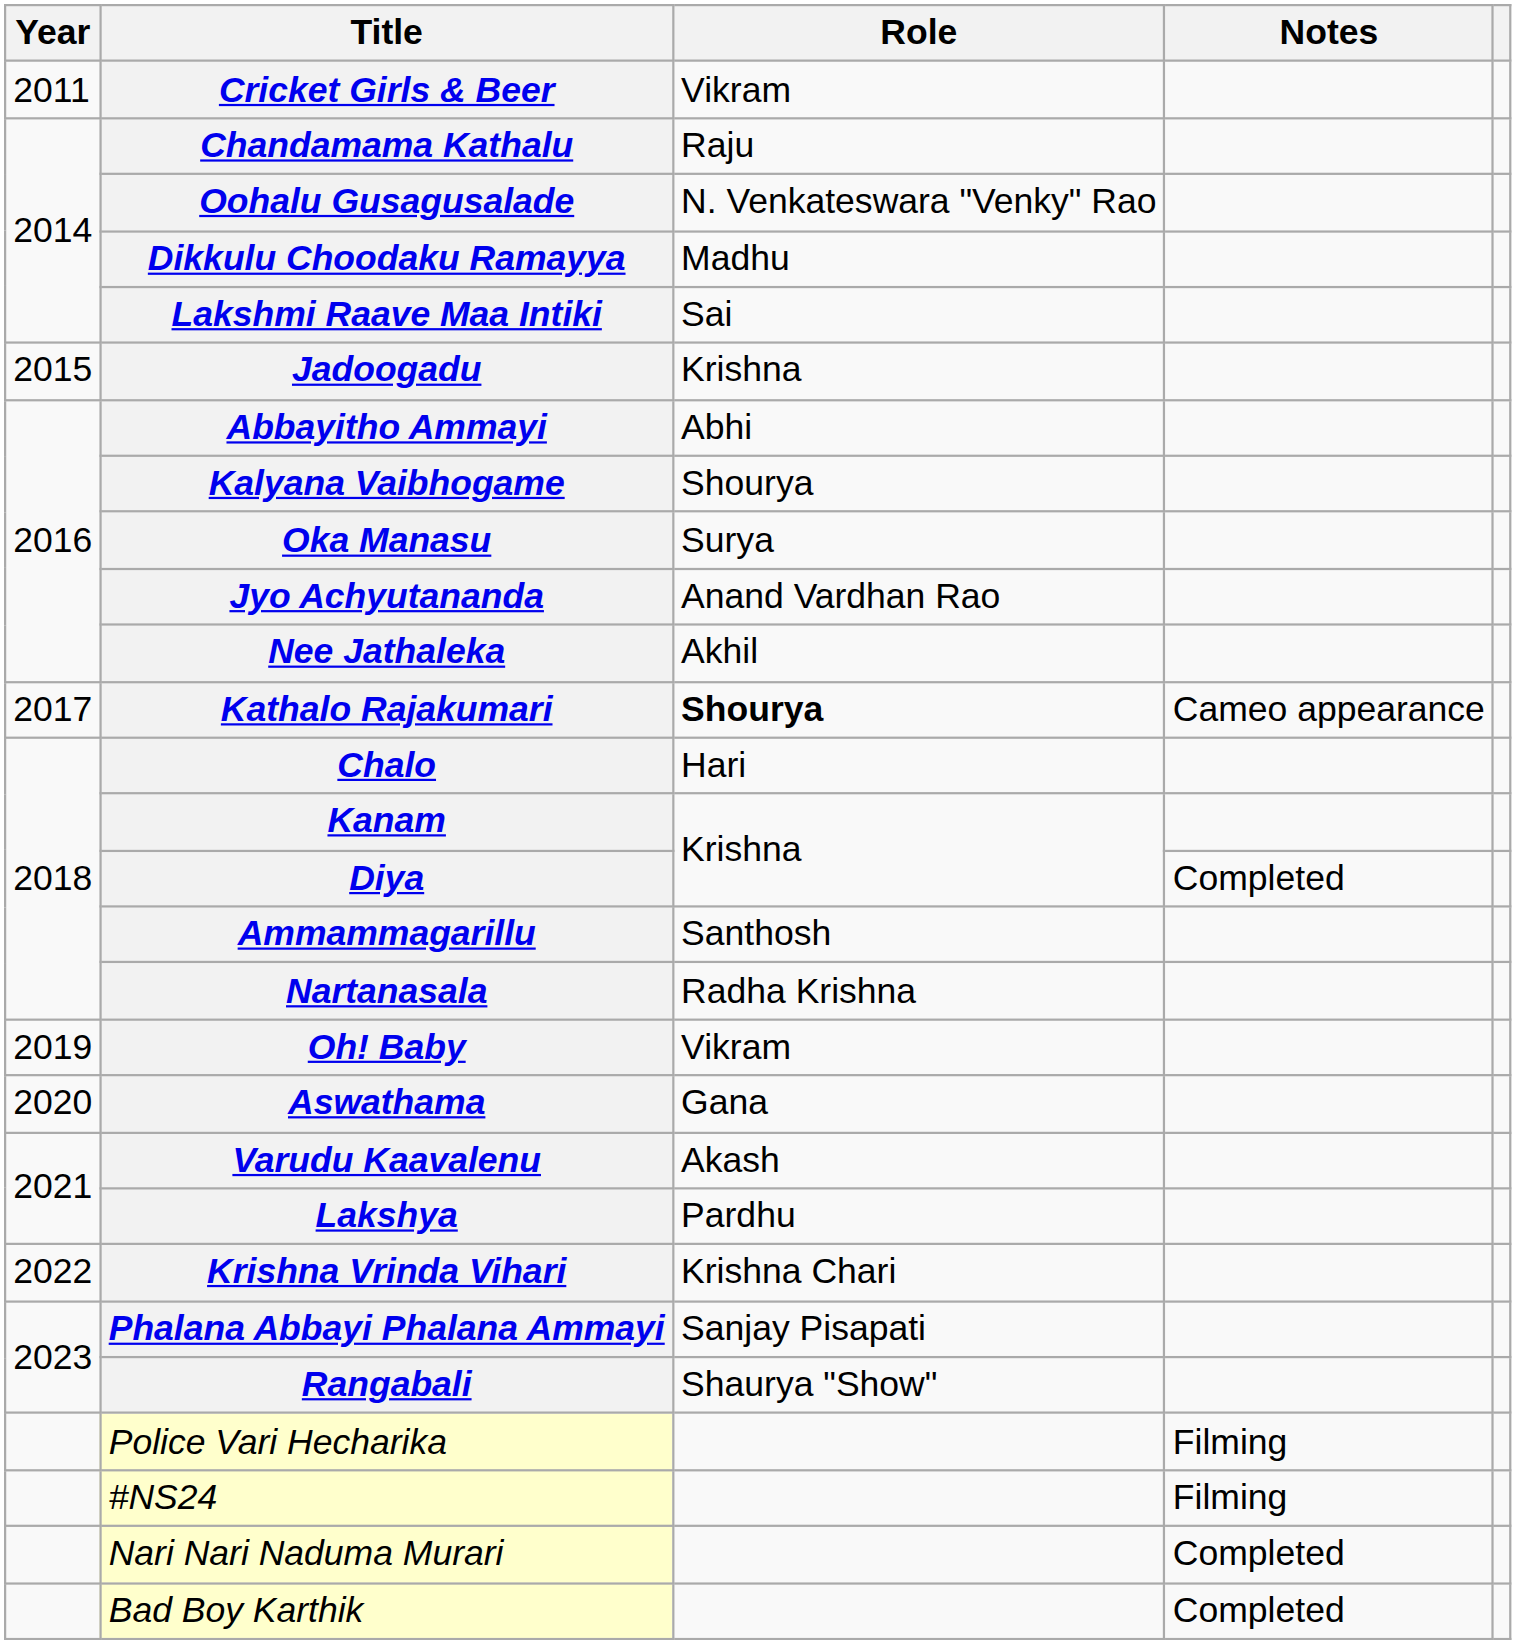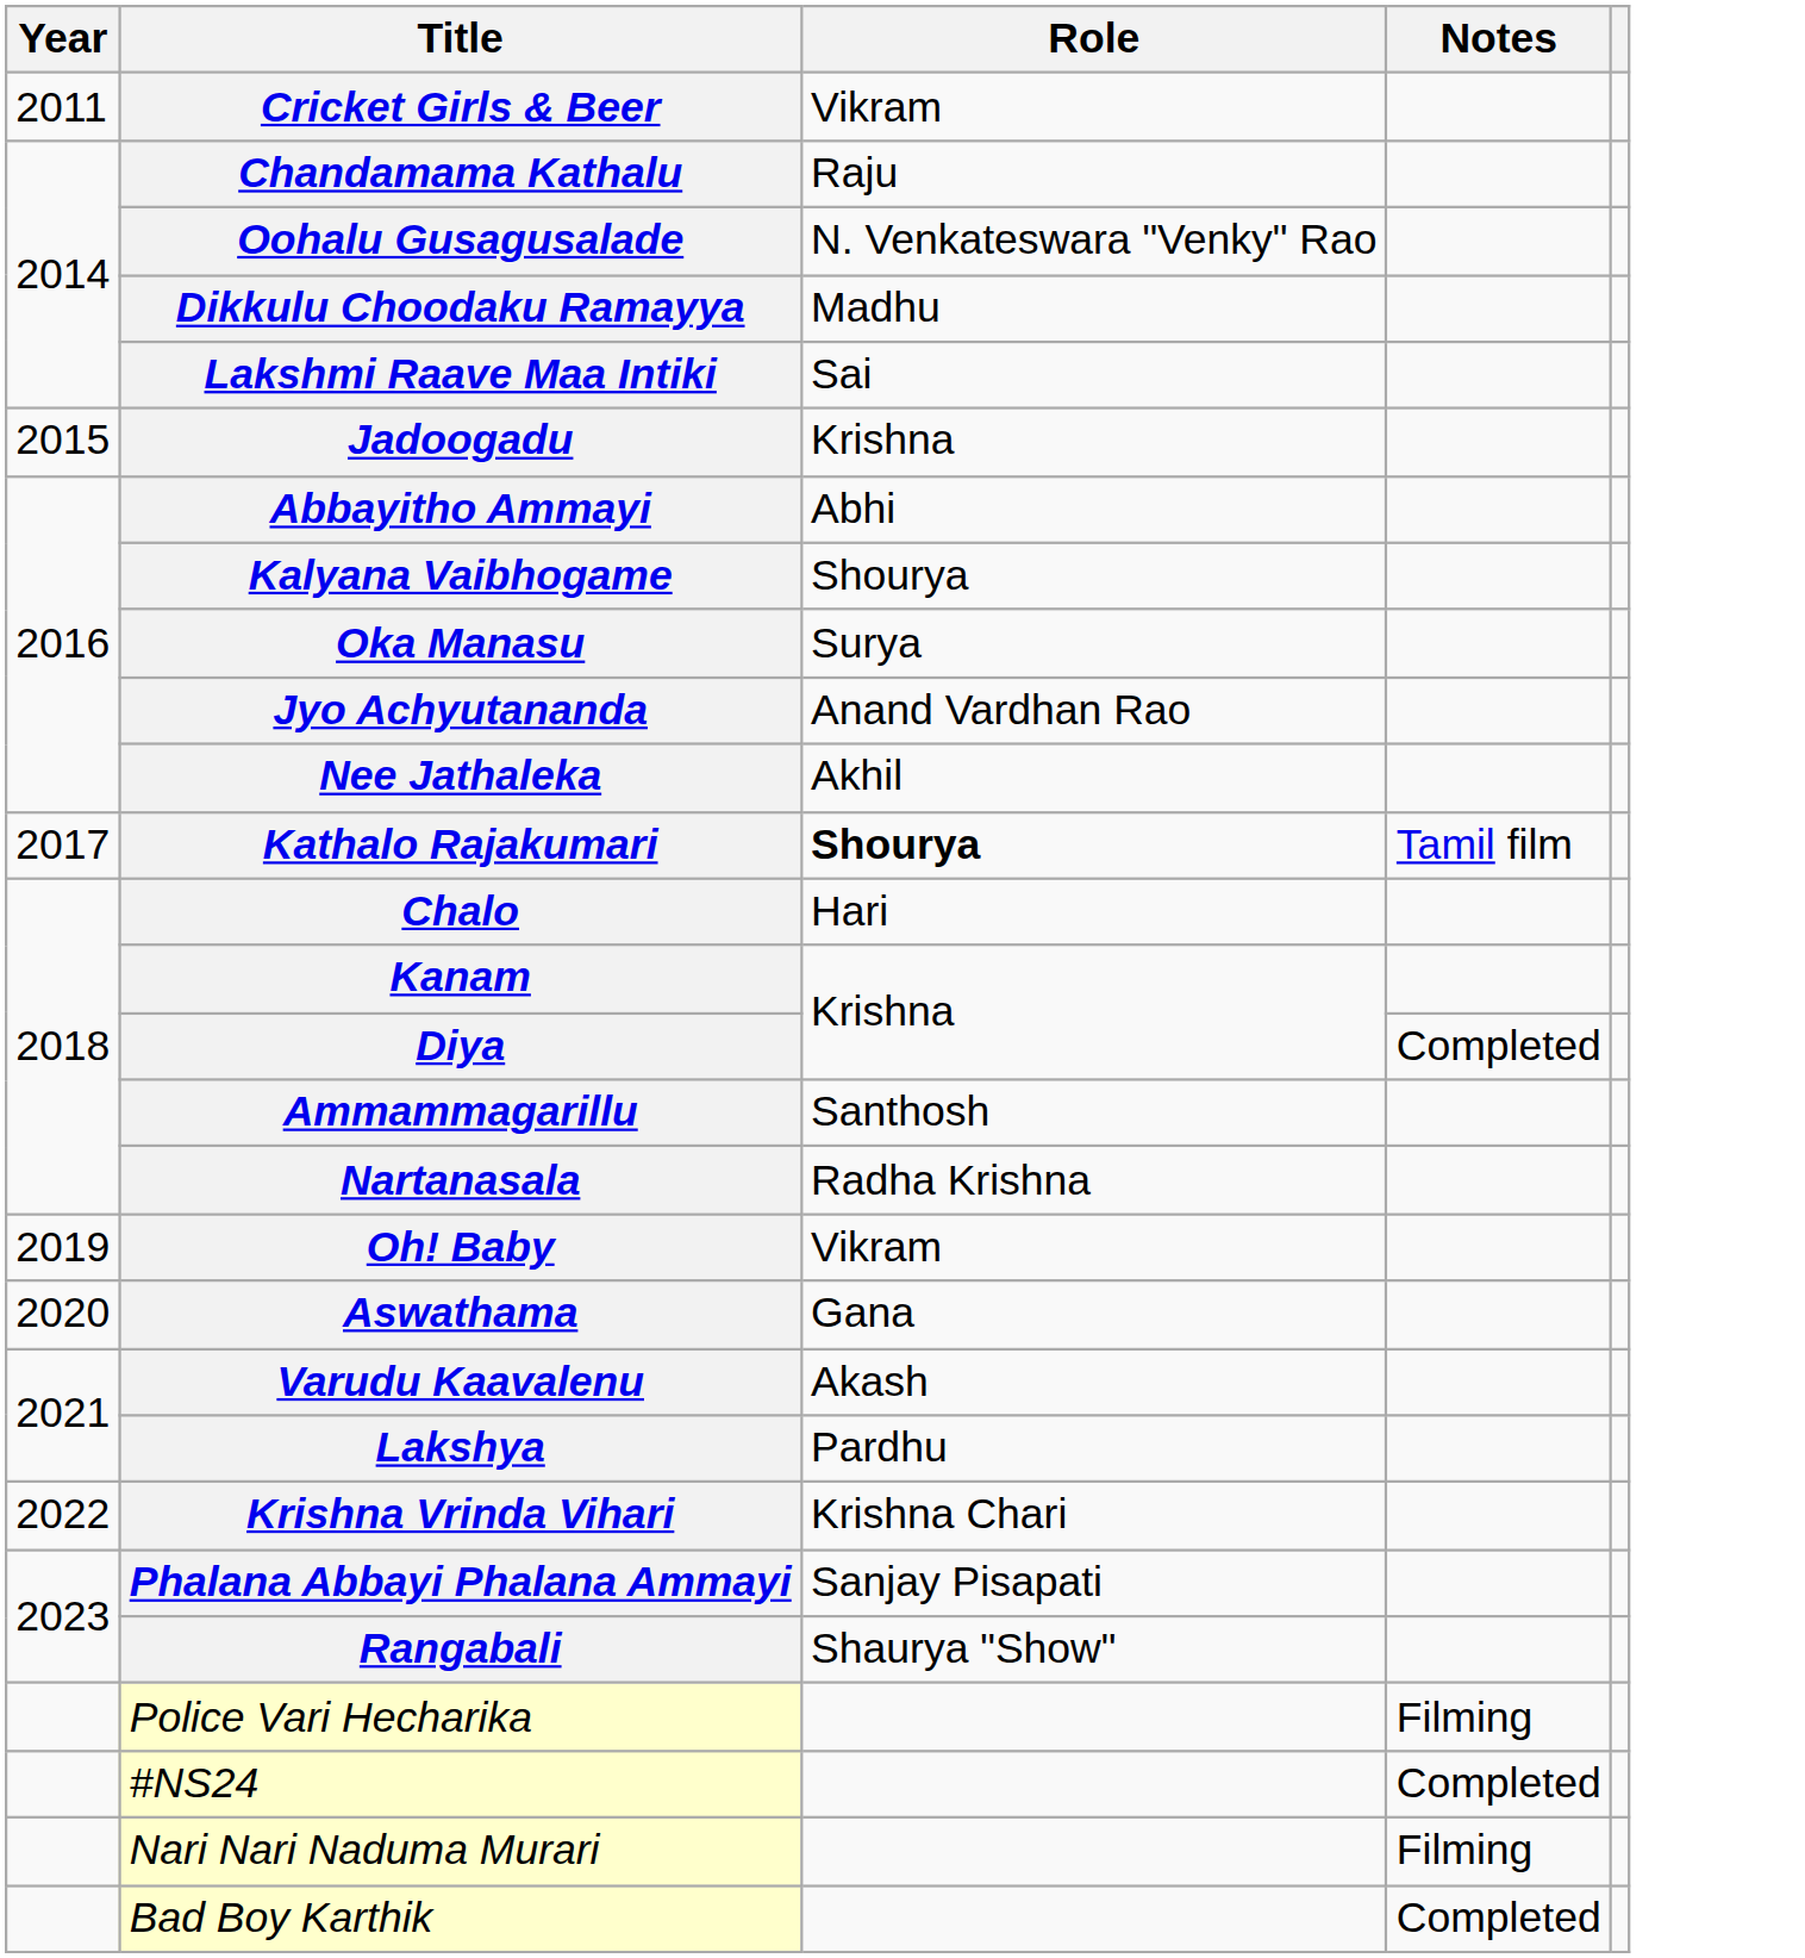 <table class="wikitable plainrowheaders sortable">
 <tr>
 <th scope="col">Year</th>
 <th scope="col">Title</th>
 <th scope="col">Role</th>
 <th scope="col" class="unsortable">Notes</th>
 <th scope="col" class="unsortable"></th>
 </tr>
 <tr>
 <td>2011</td>
 <th scope="row"><em><a href='#'>Cricket Girls & Beer</a></em></th>
 <td>Vikram</td>
 <td></td>
 <td></td>
 </tr>
 <tr>
 <td rowspan="4">2014</td>
 <th scope="row"><em><a href='#'>Chandamama Kathalu</a></em></th>
 <td>Raju</td>
 <td></td>
 <td></td>
 </tr>
 <tr>
 <th scope="row"><em><a href='#'>Oohalu Gusagusalade</a></em></th>
 <td>N. Venkateswara "Venky" Rao</td>
 <td></td>
 <td></td>
 </tr>
 <tr>
 <th scope="row"><em><a href='#'>Dikkulu Choodaku Ramayya</a></em></th>
 <td>Madhu</td>
 <td></td>
 <td></td>
 </tr>
 <tr>
 <th scope="row"><em><a href='#'>Lakshmi Raave Maa Intiki</a></em></th>
 <td>Sai</td>
 <td></td>
 <td></td>
 </tr>
 <tr>
 <td>2015</td>
 <th scope="row"><em><a href='#'>Jadoogadu</a></em></th>
 <td>Krishna</td>
 <td></td>
 <td></td>
 </tr>
 <tr>
 <td rowspan="5">2016</td>
 <th scope="row"><em><a href='#'>Abbayitho Ammayi</a></em></th>
 <td>Abhi</td>
 <td></td>
 <td></td>
 </tr>
 <tr>
 <th scope="row"><em><a href='#'>Kalyana Vaibhogame</a></em></th>
 <td>Shourya</td>
 <td></td>
 <td></td>
 </tr>
 <tr>
 <th scope="row"><em><a href='#'>Oka Manasu</a></em></th>
 <td>Surya</td>
 <td></td>
 <td></td>
 </tr>
 <tr>
 <th scope="row"><em><a href='#'>Jyo Achyutananda</a></em></th>
 <td>Anand Vardhan Rao</td>
 <td></td>
 <td></td>
 </tr>
 <tr>
 <th scope="row"><em><a href='#'>Nee Jathaleka</a></em></th>
 <td>Akhil</td>
 <td></td>
 <td></td>
 </tr>
 <tr>
 <td>2017</td>
 <th scope="row"><em><a href='#'>Kathalo Rajakumari</a></em></th>
 <td><strong>Shourya</strong></td>
-<td>Cameo appearance</td>
+<td><a href='#'>Tamil</a> film</td>
 <td></td>
 </tr>
 <tr>
 <td rowspan="5">2018</td>
 <th scope="row"><em><a href='#'>Chalo</a></em></th>
 <td>Hari</td>
 <td></td>
 <td></td>
 </tr>
 <tr>
 <th scope="row"><em><a href='#'>Kanam</a></em></th>
 <td rowspan="2">Krishna</td>
 <td></td>
 <td></td>
 </tr>
 <tr>
 <th scope="row"><em><a href='#'>Diya</a></em></th>
 <td>Completed</td>
 <td></td>
 </tr>
 <tr>
 <th scope="row"><em><a href='#'>Ammammagarillu</a></em></th>
 <td>Santhosh</td>
 <td></td>
 <td></td>
 </tr>
 <tr>
 <th scope="row"><em><a href='#'>Nartanasala</a></em></th>
 <td>Radha Krishna</td>
 <td></td>
 <td></td>
 </tr>
 <tr>
 <td>2019</td>
 <th scope="row"><em><a href='#'>Oh! Baby</a></em></th>
 <td>Vikram</td>
 <td></td>
 <td></td>
 </tr>
 <tr>
 <td>2020</td>
 <th scope="row"><em><a href='#'>Aswathama</a></em></th>
 <td>Gana</td>
 <td></td>
 <td></td>
 </tr>
 <tr>
 <td rowspan="2">2021</td>
 <th scope="row"><em><a href='#'>Varudu Kaavalenu</a></em></th>
 <td>Akash</td>
 <td></td>
 <td></td>
 </tr>
 <tr>
 <th scope="row"><em><a href='#'>Lakshya</a></em></th>
 <td>Pardhu</td>
 <td></td>
 <td></td>
 </tr>
 <tr>
 <td>2022</td>
 <th scope="row"><em><a href='#'>Krishna Vrinda Vihari</a></em></th>
 <td>Krishna Chari</td>
 <td></td>
 <td></td>
 </tr>
 <tr>
 <td rowspan="2">2023</td>
 <th scope="row"><em><a href='#'>Phalana Abbayi Phalana Ammayi</a></em></th>
 <td>Sanjay Pisapati</td>
 <td></td>
 <td></td>
 </tr>
 <tr>
 <th scope="row"><em><a href='#'>Rangabali</a></em></th>
 <td>Shaurya "Show"</td>
 <td></td>
 <td></td>
 </tr>
 <tr>
 <td></td>
 <td style="background:#FFFFCC;"><em>Police Vari Hecharika</em></td>
 <td></td>
 <td>Filming</td>
 <td></td>
 </tr>
 <tr>
 <td></td>
 <td style="background:#FFFFCC;"><em>#NS24</em></td>
 <td></td>
-<td>Filming</td>
+<td>Completed</td>
 <td></td>
 </tr>
 <tr>
 <td></td>
 <td style="background:#FFFFCC;"><em>Nari Nari Naduma Murari</em></td>
 <td></td>
-<td>Completed</td>
+<td>Filming</td>
 <td></td>
 </tr>
 <tr>
 <td></td>
 <td style="background:#FFFFCC;"><em>Bad Boy Karthik</em></td>
 <td></td>
 <td>Completed</td>
 <td></td>
 </tr>
 </table>
